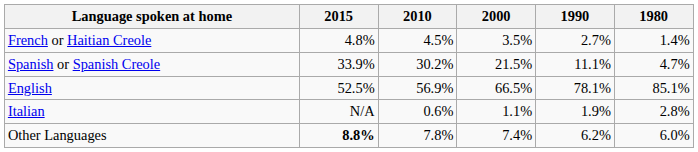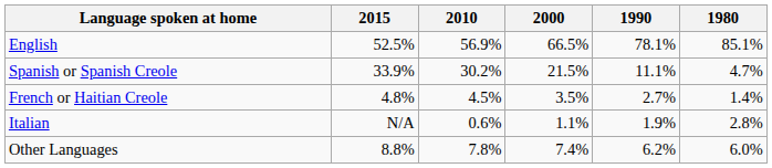 <table class="wikitable" style="font-size: 90%; text-align: right;">
 <tr>
 <th style="width: 20em;">Language spoken at home</th>
 <th style="width: 5em;">2015</th>
 <th style="width: 5em;">2010</th>
 <th style="width: 5em;">2000</th>
 <th style="width: 5em;">1990</th>
 <th style="width: 5em;">1980</th>
 </tr>
 <tr>
-<td style="text-align:left"><a href='#'>French</a> or <a href='#'>Haitian Creole</a></td>
-<td>4.8%</td>
-<td>4.5%</td>
-<td>3.5%</td>
-<td>2.7%</td>
-<td>1.4%</td>
+<td style="text-align:left"><a href='#'>English</a></td>
+<td>52.5%</td>
+<td>56.9%</td>
+<td>66.5%</td>
+<td>78.1%</td>
+<td>85.1%</td>
 </tr>
 <tr>
 <td style="text-align:left"><a href='#'>Spanish</a> or <a href='#'>Spanish Creole</a></td>
 <td>33.9%</td>
 <td>30.2%</td>
 <td>21.5%</td>
 <td>11.1%</td>
 <td>4.7%</td>
 </tr>
 <tr>
-<td style="text-align:left"><a href='#'>English</a></td>
-<td>52.5%</td>
-<td>56.9%</td>
-<td>66.5%</td>
-<td>78.1%</td>
-<td>85.1%</td>
+<td style="text-align:left"><a href='#'>French</a> or <a href='#'>Haitian Creole</a></td>
+<td>4.8%</td>
+<td>4.5%</td>
+<td>3.5%</td>
+<td>2.7%</td>
+<td>1.4%</td>
 </tr>
 <tr>
 <td style="text-align:left"><a href='#'>Italian</a></td>
 <td>N/A</td>
 <td>0.6%</td>
 <td>1.1%</td>
 <td>1.9%</td>
 <td>2.8%</td>
 </tr>
 <tr>
 <td style="text-align:left">Other Languages</td>
-<td><strong>8.8%</strong></td>
+<td>8.8%</td>
 <td>7.8%</td>
 <td>7.4%</td>
 <td>6.2%</td>
 <td>6.0%</td>
 </tr>
 </table>
